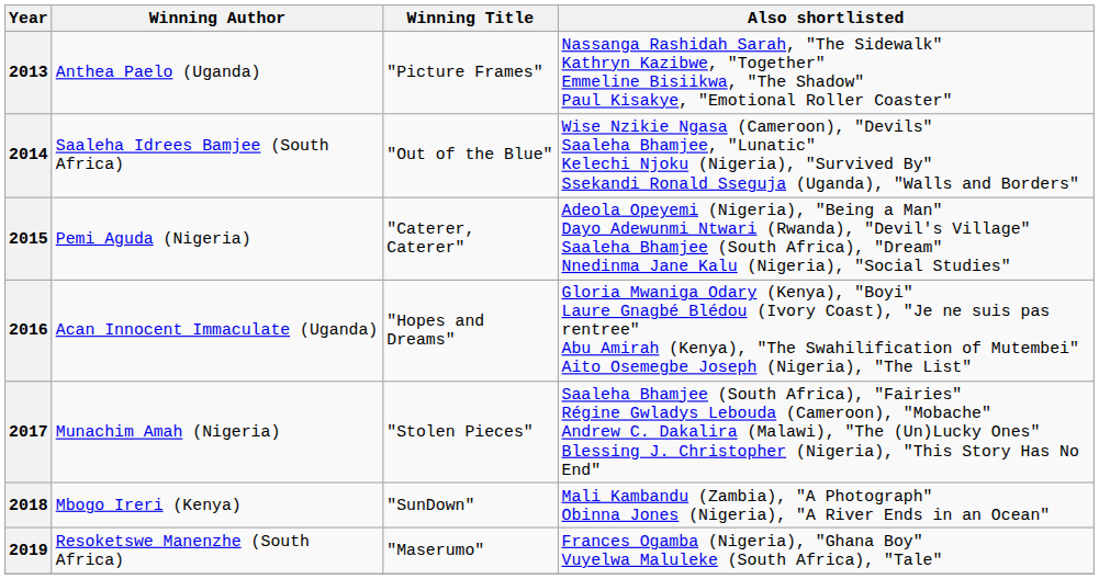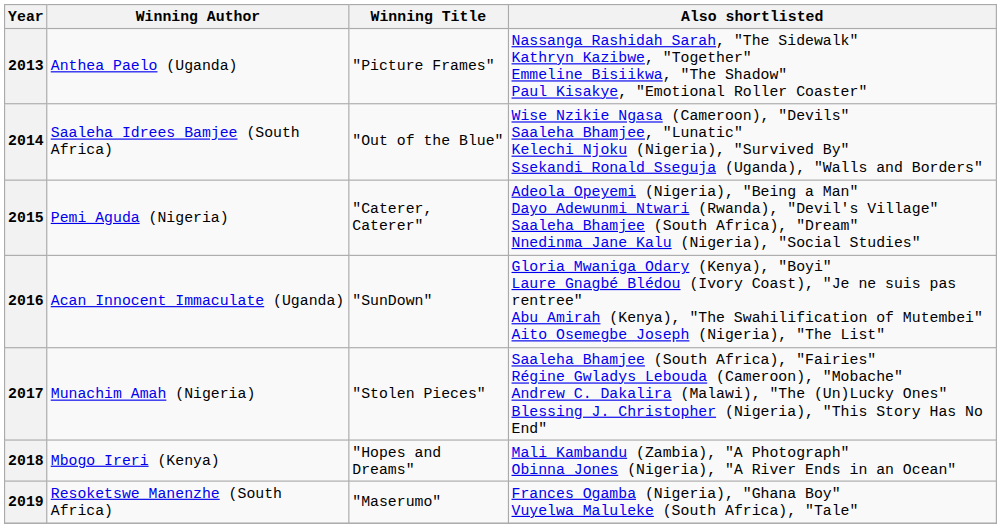 <table class="wikitable sortable">
 <tr>
 <th>Year</th>
 <th>Winning Author</th>
 <th>Winning Title</th>
 <th>Also shortlisted</th>
 </tr>
 <tr>
 <th>2013</th>
 <td><a href='#'>Anthea Paelo</a> (Uganda)</td>
 <td>"Picture Frames"</td>
 <td><a href='#'>Nassanga Rashidah Sarah</a>, "The Sidewalk"<br><a href='#'>Kathryn Kazibwe</a>, "Together"<br><a href='#'>Emmeline Bisiikwa</a>, "The Shadow"<br><a href='#'>Paul Kisakye</a>, "Emotional Roller Coaster"</td>
 </tr>
 <tr>
 <th>2014</th>
 <td><a href='#'>Saaleha Idrees Bamjee</a> (South Africa)</td>
 <td>"Out of the Blue"</td>
 <td><a href='#'>Wise Nzikie Ngasa</a> (Cameroon), "Devils"<br><a href='#'>Saaleha Bhamjee</a>, "Lunatic"<br><a href='#'>Kelechi Njoku</a> (Nigeria), "Survived By"<br><a href='#'>Ssekandi Ronald Sseguja</a> (Uganda), "Walls and Borders"</td>
 </tr>
 <tr>
 <th>2015</th>
 <td><a href='#'>Pemi Aguda</a> (Nigeria)</td>
 <td>"Caterer, Caterer"</td>
 <td><a href='#'>Adeola Opeyemi</a> (Nigeria), "Being a Man"<br><a href='#'>Dayo Adewunmi Ntwari</a> (Rwanda), "Devil's Village"<br><a href='#'>Saaleha Bhamjee</a> (South Africa), "Dream"<br><a href='#'>Nnedinma Jane Kalu</a> (Nigeria), "Social Studies"</td>
 </tr>
 <tr>
 <th>2016</th>
 <td><a href='#'>Acan Innocent Immaculate</a> (Uganda)</td>
-<td>"Hopes and Dreams"</td>
+<td>"SunDown"</td>
 <td><a href='#'>Gloria Mwaniga Odary</a> (Kenya), "Boyi"<br><a href='#'>Laure Gnagbé Blédou</a> (Ivory Coast), "Je ne suis pas rentree"<br><a href='#'>Abu Amirah</a> (Kenya), "The Swahilification of Mutembei"<br><a href='#'>Aito Osemegbe Joseph</a> (Nigeria), "The List"</td>
 </tr>
 <tr>
 <th>2017</th>
 <td><a href='#'>Munachim Amah</a> (Nigeria)</td>
 <td>"Stolen Pieces"</td>
 <td><a href='#'>Saaleha Bhamjee</a> (South Africa), "Fairies"<br><a href='#'>Régine Gwladys Lebouda</a> (Cameroon), "Mobache"<br><a href='#'>Andrew C. Dakalira</a> (Malawi), "The (Un)Lucky Ones"<br><a href='#'>Blessing J. Christopher</a> (Nigeria), "This Story Has No End"</td>
 </tr>
 <tr>
 <th>2018</th>
 <td><a href='#'>Mbogo Ireri</a> (Kenya)</td>
-<td>"SunDown"</td>
+<td>"Hopes and Dreams"</td>
 <td><a href='#'>Mali Kambandu</a> (Zambia), "A Photograph"<br><a href='#'>Obinna Jones</a> (Nigeria), "A River Ends in an Ocean"</td>
 </tr>
 <tr>
 <th>2019</th>
 <td><a href='#'>Resoketswe Manenzhe</a> (South Africa)</td>
 <td>"Maserumo"</td>
 <td><a href='#'>Frances Ogamba</a> (Nigeria), "Ghana Boy"<br><a href='#'>Vuyelwa Maluleke</a> (South Africa), "Tale"</td>
 </tr>
 <tr>
 </tr>
 </table>
